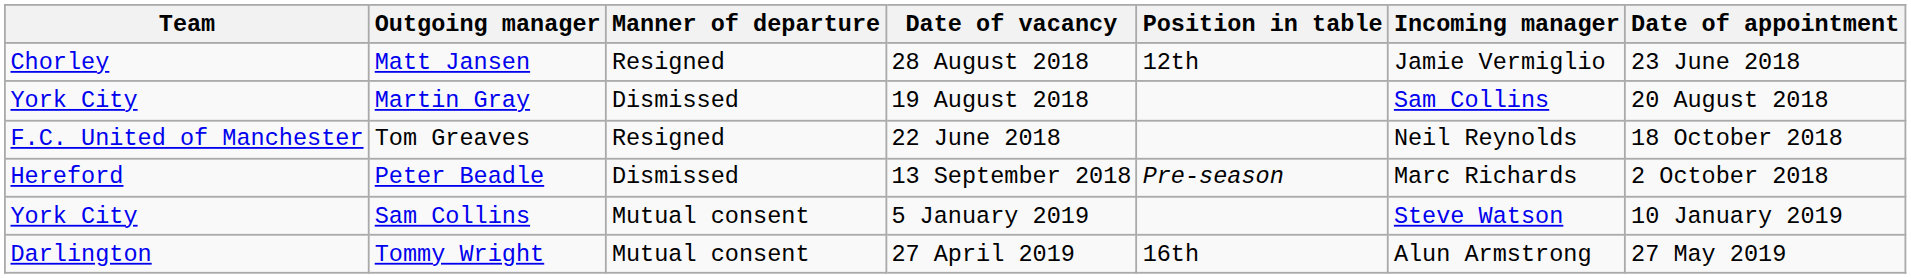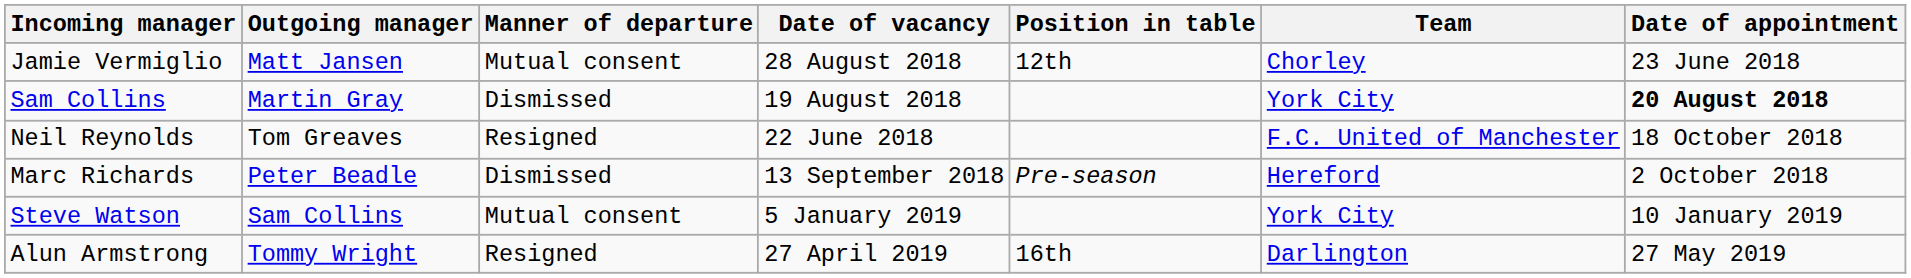 <table class="wikitable sortable">
 <tr>
-<th>Team</th>
+<th>Incoming manager</th>
 <th width-150>Outgoing manager</th>
 <th>Manner of departure</th>
 <th>Date of vacancy</th>
 <th>Position in table</th>
-<th>Incoming manager</th>
+<th>Team</th>
 <th>Date of appointment</th>
 </tr>
 <tr>
-<td><a href='#'>Chorley</a></td>
+<td>Jamie Vermiglio</td>
 <td><a href='#'>Matt Jansen</a></td>
-<td>Resigned</td>
+<td>Mutual consent</td>
 <td>28 August 2018</td>
 <td>12th</td>
-<td>Jamie Vermiglio</td>
+<td><a href='#'>Chorley</a></td>
 <td>23 June 2018</td>
 </tr>
 <tr>
-<td><a href='#'>York City</a></td>
+<td><a href='#'>Sam Collins</a></td>
 <td><a href='#'>Martin Gray</a></td>
 <td>Dismissed</td>
 <td>19 August 2018</td>
 <td></td>
-<td><a href='#'>Sam Collins</a></td>
-<td>20 August 2018</td>
+<td><a href='#'>York City</a></td>
+<td><strong>20 August 2018</strong></td>
 </tr>
 <tr>
-<td><a href='#'>F.C. United of Manchester</a></td>
+<td>Neil Reynolds</td>
 <td>Tom Greaves</td>
 <td>Resigned</td>
 <td>22 June 2018</td>
 <td></td>
-<td>Neil Reynolds</td>
+<td><a href='#'>F.C. United of Manchester</a></td>
 <td>18 October 2018</td>
 </tr>
 <tr>
-<td><a href='#'>Hereford</a></td>
+<td>Marc Richards</td>
 <td><a href='#'>Peter Beadle</a></td>
 <td>Dismissed</td>
 <td>13 September 2018</td>
 <td><em>Pre-season</em></td>
-<td>Marc Richards</td>
+<td><a href='#'>Hereford</a></td>
 <td>2 October 2018</td>
 </tr>
 <tr>
-<td><a href='#'>York City</a></td>
+<td><a href='#'>Steve Watson</a></td>
 <td><a href='#'>Sam Collins</a></td>
 <td>Mutual consent</td>
 <td>5 January 2019</td>
 <td></td>
-<td><a href='#'>Steve Watson</a></td>
+<td><a href='#'>York City</a></td>
 <td>10 January 2019</td>
 </tr>
 <tr>
-<td><a href='#'>Darlington</a></td>
+<td>Alun Armstrong</td>
 <td><a href='#'>Tommy Wright</a></td>
-<td>Mutual consent</td>
+<td>Resigned</td>
 <td>27 April 2019</td>
 <td>16th</td>
-<td>Alun Armstrong</td>
+<td><a href='#'>Darlington</a></td>
 <td>27 May 2019</td>
 </tr>
 </table>
